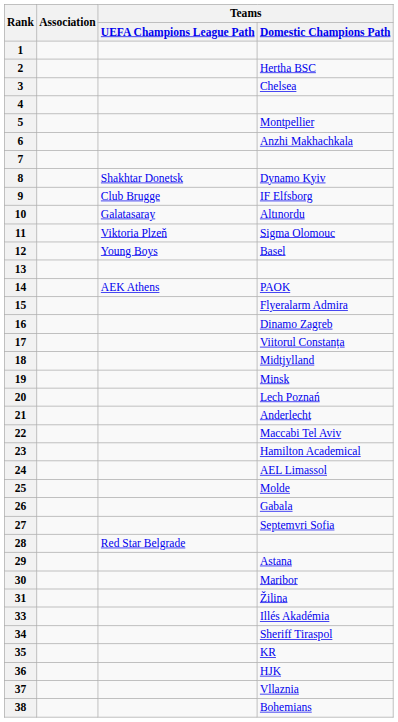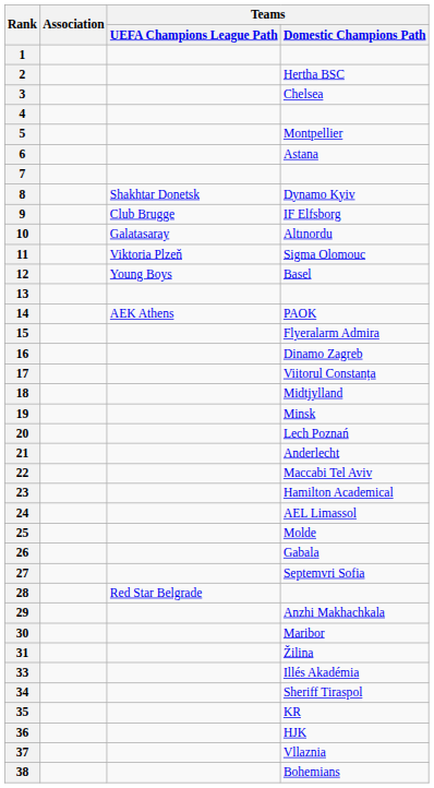 <table class="wikitable">
 <tr>
 <th rowspan=2>Rank</th>
 <th rowspan=2>Association</th>
 <th colspan=2>Teams</th>
 </tr>
 <tr>
 <th><a href='#'>UEFA Champions League Path</a></th>
 <th><a href='#'>Domestic Champions Path</a></th>
 </tr>
 <tr>
 <th>1</th>
 <td></td>
 <td></td>
 <td></td>
 </tr>
 <tr>
 <th>2</th>
 <td></td>
 <td></td>
 <td><a href='#'>Hertha BSC</a> </td>
 </tr>
 <tr>
 <th>3</th>
 <td></td>
 <td></td>
 <td><a href='#'>Chelsea</a> </td>
 </tr>
 <tr>
 <th>4</th>
 <td></td>
 <td></td>
 <td></td>
 </tr>
 <tr>
 <th>5</th>
 <td></td>
 <td></td>
 <td><a href='#'>Montpellier</a> </td>
 </tr>
 <tr>
 <th>6</th>
 <td></td>
 <td></td>
-<td><a href='#'>Anzhi Makhachkala</a> </td>
+<td><a href='#'>Astana</a> </td>
 </tr>
 <tr>
 <th>7</th>
 <td></td>
 <td></td>
 <td></td>
 </tr>
 <tr>
 <th>8</th>
 <td></td>
 <td><a href='#'>Shakhtar Donetsk</a></td>
 <td><a href='#'>Dynamo Kyiv</a> </td>
 </tr>
 <tr>
 <th>9</th>
 <td></td>
 <td><a href='#'>Club Brugge</a></td>
 <td><a href='#'>IF Elfsborg</a> </td>
 </tr>
 <tr>
 <th>10</th>
 <td></td>
 <td><a href='#'>Galatasaray</a></td>
 <td><a href='#'>Altınordu</a> </td>
 </tr>
 <tr>
 <th>11</th>
 <td></td>
 <td><a href='#'>Viktoria Plzeň</a></td>
 <td><a href='#'>Sigma Olomouc</a> </td>
 </tr>
 <tr>
 <th>12</th>
 <td></td>
 <td><a href='#'>Young Boys</a></td>
 <td><a href='#'>Basel</a> </td>
 </tr>
 <tr>
 <th>13</th>
 <td></td>
 <td></td>
 <td></td>
 </tr>
 <tr>
 <th>14</th>
 <td></td>
 <td><a href='#'>AEK Athens</a></td>
 <td><a href='#'>PAOK</a> </td>
 </tr>
 <tr>
 <th>15</th>
 <td></td>
 <td></td>
 <td><a href='#'>Flyeralarm Admira</a> </td>
 </tr>
 <tr>
 <th>16</th>
 <td></td>
 <td></td>
 <td><a href='#'>Dinamo Zagreb</a> </td>
 </tr>
 <tr>
 <th>17</th>
 <td></td>
 <td></td>
 <td><a href='#'>Viitorul Constanța</a> </td>
 </tr>
 <tr>
 <th>18</th>
 <td></td>
 <td></td>
 <td><a href='#'>Midtjylland</a> </td>
 </tr>
 <tr>
 <th>19</th>
 <td></td>
 <td></td>
 <td><a href='#'>Minsk</a> </td>
 </tr>
 <tr>
 <th>20</th>
 <td></td>
 <td></td>
 <td><a href='#'>Lech Poznań</a>  </td>
 </tr>
 <tr>
 <th>21</th>
 <td></td>
 <td></td>
 <td><a href='#'>Anderlecht</a> </td>
 </tr>
 <tr>
 <th>22</th>
 <td></td>
 <td></td>
 <td><a href='#'>Maccabi Tel Aviv</a> </td>
 </tr>
 <tr>
 <th>23</th>
 <td></td>
 <td></td>
 <td><a href='#'>Hamilton Academical</a> </td>
 </tr>
 <tr>
 <th>24</th>
 <td></td>
 <td></td>
 <td><a href='#'>AEL Limassol</a> </td>
 </tr>
 <tr>
 <th>25</th>
 <td></td>
 <td></td>
 <td><a href='#'>Molde</a> </td>
 </tr>
 <tr>
 <th>26</th>
 <td></td>
 <td></td>
 <td><a href='#'>Gabala</a> </td>
 </tr>
 <tr>
 <th>27</th>
 <td></td>
 <td></td>
 <td><a href='#'>Septemvri Sofia</a> </td>
 </tr>
 <tr>
 <th>28</th>
 <td></td>
 <td><a href='#'>Red Star Belgrade</a> </td>
 <td></td>
 </tr>
 <tr>
 <th>29</th>
 <td></td>
 <td></td>
-<td><a href='#'>Astana</a> </td>
+<td><a href='#'>Anzhi Makhachkala</a> </td>
 </tr>
 <tr>
 <th>30</th>
 <td></td>
 <td></td>
 <td><a href='#'>Maribor</a> </td>
 </tr>
 <tr>
 <th>31</th>
 <td></td>
 <td></td>
 <td><a href='#'>Žilina</a> </td>
 </tr>
 <tr>
 <th>33</th>
 <td></td>
 <td></td>
 <td><a href='#'>Illés Akadémia</a> </td>
 </tr>
 <tr>
 <th>34</th>
 <td></td>
 <td></td>
 <td><a href='#'>Sheriff Tiraspol</a> </td>
 </tr>
 <tr>
 <th>35</th>
 <td></td>
 <td></td>
 <td><a href='#'>KR</a> </td>
 </tr>
 <tr>
 <th>36</th>
 <td></td>
 <td></td>
 <td><a href='#'>HJK</a> </td>
 </tr>
 <tr>
 <th>37</th>
 <td></td>
 <td></td>
 <td><a href='#'>Vllaznia</a> </td>
 </tr>
 <tr>
 <th>38</th>
 <td></td>
 <td></td>
 <td><a href='#'>Bohemians</a> </td>
 </tr>
 </table>
